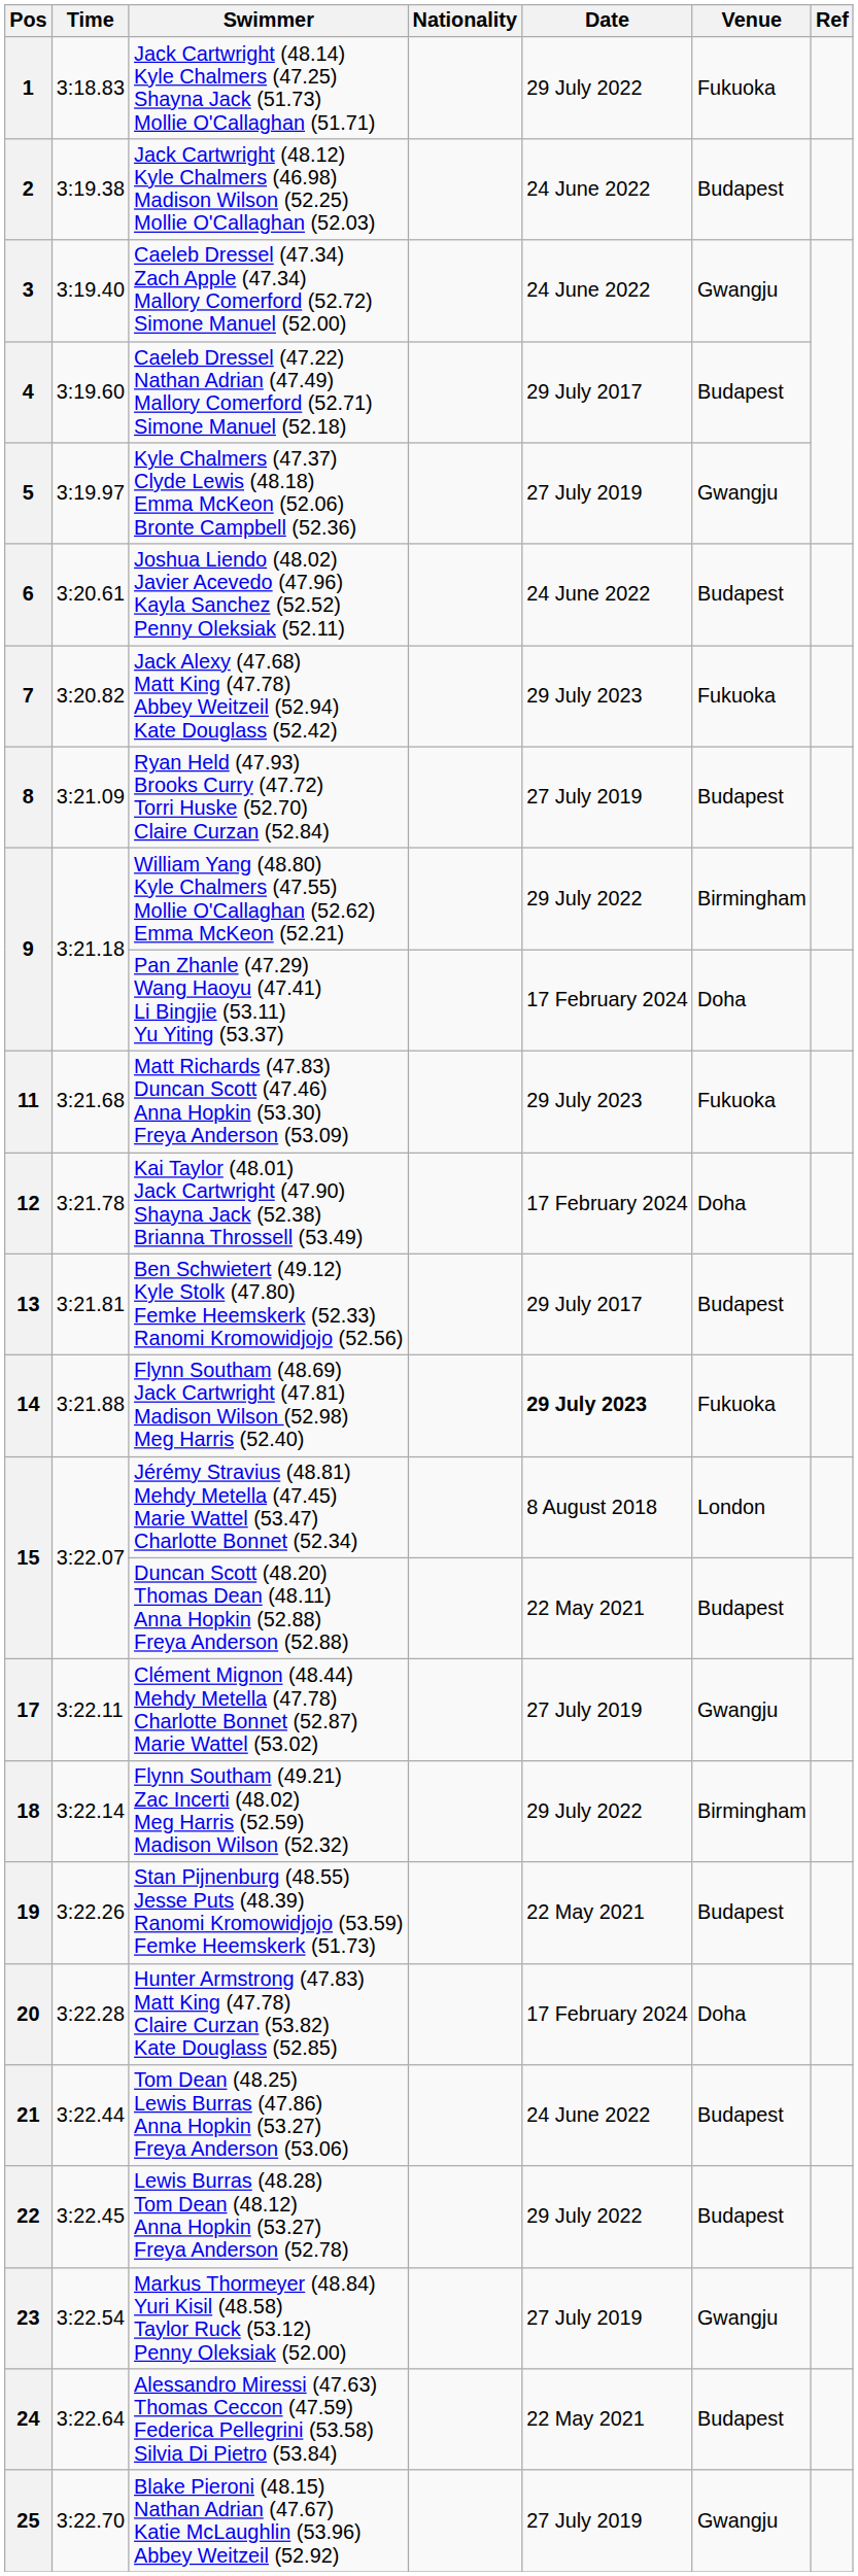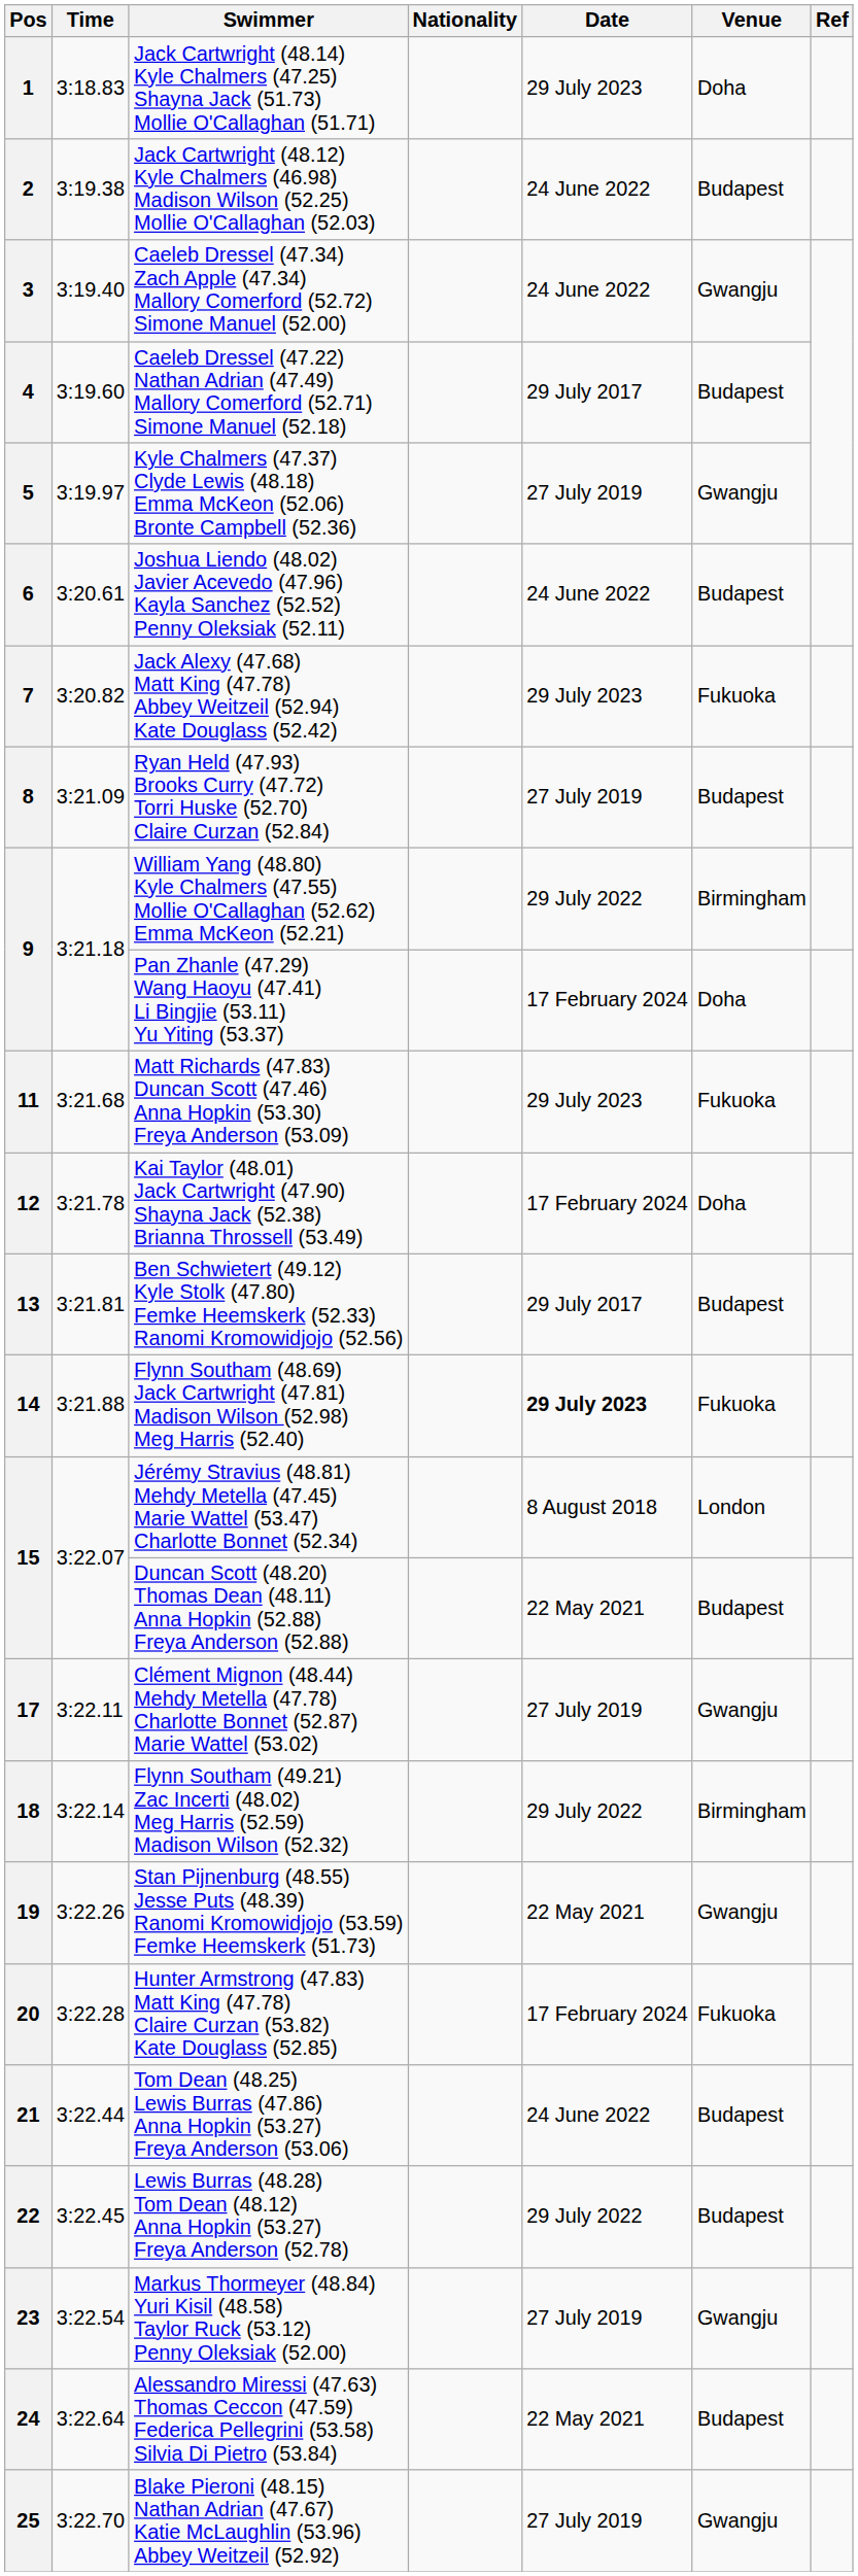 <table class="wikitable">
 <tr>
 <th>Pos</th>
 <th>Time</th>
 <th>Swimmer</th>
 <th>Nationality</th>
 <th>Date</th>
 <th>Venue</th>
 <th>Ref</th>
 </tr>
 <tr>
 <th>1</th>
 <td>3:18.83</td>
 <td><a href='#'>Jack Cartwright</a> (48.14)<br><a href='#'>Kyle Chalmers</a> (47.25)<br><a href='#'>Shayna Jack</a> (51.73)<br><a href='#'>Mollie O'Callaghan</a> (51.71)</td>
 <td></td>
-<td>29 July 2022</td>
-<td>Fukuoka</td>
+<td>29 July 2023</td>
+<td>Doha</td>
 <td></td>
 </tr>
 <tr>
 <th>2</th>
 <td>3:19.38</td>
 <td><a href='#'>Jack Cartwright</a> (48.12)<br><a href='#'>Kyle Chalmers</a> (46.98)<br><a href='#'>Madison Wilson</a> (52.25)<br><a href='#'>Mollie O'Callaghan</a> (52.03)</td>
 <td></td>
 <td>24 June 2022</td>
 <td>Budapest</td>
 <td></td>
 </tr>
 <tr>
 <th>3</th>
 <td>3:19.40</td>
 <td><a href='#'>Caeleb Dressel</a> (47.34)<br><a href='#'>Zach Apple</a> (47.34)<br><a href='#'>Mallory Comerford</a> (52.72)<br><a href='#'>Simone Manuel</a> (52.00)</td>
 <td></td>
 <td>24 June 2022</td>
 <td>Gwangju</td>
 </tr>
 <tr>
 <th>4</th>
 <td>3:19.60</td>
 <td><a href='#'>Caeleb Dressel</a> (47.22)<br><a href='#'>Nathan Adrian</a> (47.49)<br><a href='#'>Mallory Comerford</a> (52.71)<br><a href='#'>Simone Manuel</a> (52.18)</td>
 <td></td>
 <td>29 July 2017</td>
 <td>Budapest</td>
 </tr>
 <tr>
 <th>5</th>
 <td>3:19.97</td>
 <td><a href='#'>Kyle Chalmers</a> (47.37)<br><a href='#'>Clyde Lewis</a> (48.18)<br><a href='#'>Emma McKeon</a> (52.06)<br><a href='#'>Bronte Campbell</a> (52.36)</td>
 <td></td>
 <td>27 July 2019</td>
 <td>Gwangju</td>
 </tr>
 <tr>
 <th>6</th>
 <td>3:20.61</td>
 <td><a href='#'>Joshua Liendo</a> (48.02)<br><a href='#'>Javier Acevedo</a> (47.96)<br><a href='#'>Kayla Sanchez</a> (52.52)<br><a href='#'>Penny Oleksiak</a> (52.11)</td>
 <td></td>
 <td>24 June 2022</td>
 <td>Budapest</td>
 <td></td>
 </tr>
 <tr>
 <th>7</th>
 <td>3:20.82</td>
 <td><a href='#'>Jack Alexy</a> (47.68)<br><a href='#'>Matt King</a> (47.78)<br><a href='#'>Abbey Weitzeil</a> (52.94)<br><a href='#'>Kate Douglass</a> (52.42)</td>
 <td></td>
 <td>29 July 2023</td>
 <td>Fukuoka</td>
 <td></td>
 </tr>
 <tr>
 <th>8</th>
 <td>3:21.09</td>
 <td><a href='#'>Ryan Held</a> (47.93)<br><a href='#'>Brooks Curry</a> (47.72)<br><a href='#'>Torri Huske</a> (52.70)<br><a href='#'>Claire Curzan</a> (52.84)</td>
 <td></td>
 <td>27 July 2019</td>
 <td>Budapest</td>
 <td></td>
 </tr>
 <tr>
 <th rowspan="2">9</th>
 <td rowspan="2">3:21.18</td>
 <td><a href='#'>William Yang</a> (48.80)<br><a href='#'>Kyle Chalmers</a> (47.55)<br><a href='#'>Mollie O'Callaghan</a> (52.62)<br><a href='#'>Emma McKeon</a> (52.21)</td>
 <td></td>
 <td>29 July 2022</td>
 <td>Birmingham</td>
 <td></td>
 </tr>
 <tr>
 <td><a href='#'>Pan Zhanle</a> (47.29)<br><a href='#'>Wang Haoyu</a> (47.41)<br><a href='#'>Li Bingjie</a> (53.11)<br><a href='#'>Yu Yiting</a> (53.37)</td>
 <td></td>
 <td>17 February 2024</td>
 <td>Doha</td>
 <td></td>
 </tr>
 <tr>
 <th>11</th>
 <td>3:21.68</td>
 <td><a href='#'>Matt Richards</a> (47.83)<br><a href='#'>Duncan Scott</a> (47.46)<br><a href='#'>Anna Hopkin</a> (53.30)<br><a href='#'>Freya Anderson</a> (53.09)</td>
 <td></td>
 <td>29 July 2023</td>
 <td>Fukuoka</td>
 <td></td>
 </tr>
 <tr>
 <th>12</th>
 <td>3:21.78</td>
 <td><a href='#'>Kai Taylor</a> (48.01)<br><a href='#'>Jack Cartwright</a> (47.90)<br><a href='#'>Shayna Jack</a> (52.38)<br><a href='#'>Brianna Throssell</a> (53.49)</td>
 <td></td>
 <td>17 February 2024</td>
 <td>Doha</td>
 <td></td>
 </tr>
 <tr>
 <th>13</th>
 <td>3:21.81</td>
 <td><a href='#'>Ben Schwietert</a> (49.12)<br><a href='#'>Kyle Stolk</a> (47.80)<br><a href='#'>Femke Heemskerk</a> (52.33)<br><a href='#'>Ranomi Kromowidjojo</a> (52.56)</td>
 <td></td>
 <td>29 July 2017</td>
 <td>Budapest</td>
 </tr>
 <tr>
 <th>14</th>
 <td>3:21.88</td>
 <td><a href='#'>Flynn Southam</a> (48.69)<br><a href='#'>Jack Cartwright</a> (47.81)<br><a href='#'>Madison Wilson </a> (52.98)<br><a href='#'>Meg Harris</a> (52.40)</td>
 <td></td>
 <td><strong>29 July 2023</strong></td>
 <td>Fukuoka</td>
 <td></td>
 </tr>
 <tr>
 <th rowspan=2>15</th>
 <td rowspan=2>3:22.07</td>
 <td><a href='#'>Jérémy Stravius</a> (48.81)<br><a href='#'>Mehdy Metella</a> (47.45)<br><a href='#'>Marie Wattel</a> (53.47)<br><a href='#'>Charlotte Bonnet</a> (52.34)</td>
 <td></td>
 <td>8 August 2018</td>
 <td>London</td>
 </tr>
 <tr>
 <td><a href='#'>Duncan Scott</a> (48.20)<br><a href='#'>Thomas Dean</a> (48.11)<br><a href='#'>Anna Hopkin</a> (52.88)<br><a href='#'>Freya Anderson</a> (52.88)</td>
 <td></td>
 <td>22 May 2021</td>
 <td>Budapest</td>
 <td></td>
 </tr>
 <tr>
 <th>17</th>
 <td>3:22.11</td>
 <td><a href='#'>Clément Mignon</a> (48.44)<br><a href='#'>Mehdy Metella</a> (47.78)<br><a href='#'>Charlotte Bonnet</a> (52.87)<br><a href='#'>Marie Wattel</a> (53.02)</td>
 <td></td>
 <td>27 July 2019</td>
 <td>Gwangju</td>
 </tr>
 <tr>
 <th>18</th>
 <td>3:22.14</td>
 <td><a href='#'>Flynn Southam</a> (49.21)<br><a href='#'>Zac Incerti</a> (48.02)<br><a href='#'>Meg Harris</a> (52.59)<br><a href='#'>Madison Wilson</a> (52.32)</td>
 <td></td>
 <td>29 July 2022</td>
 <td>Birmingham</td>
 <td></td>
 </tr>
 <tr>
 <th>19</th>
 <td>3:22.26</td>
 <td><a href='#'>Stan Pijnenburg</a> (48.55)<br><a href='#'>Jesse Puts</a> (48.39)<br><a href='#'>Ranomi Kromowidjojo</a> (53.59)<br><a href='#'>Femke Heemskerk</a> (51.73)</td>
 <td></td>
 <td>22 May 2021</td>
-<td>Budapest</td>
+<td>Gwangju</td>
 </tr>
 <tr>
 <th>20</th>
 <td>3:22.28</td>
 <td><a href='#'>Hunter Armstrong</a> (47.83)<br><a href='#'>Matt King</a> (47.78)<br><a href='#'>Claire Curzan</a> (53.82)<br><a href='#'>Kate Douglass</a> (52.85)</td>
 <td></td>
 <td>17 February 2024</td>
-<td>Doha</td>
+<td>Fukuoka</td>
 <td></td>
 </tr>
 <tr>
 <th>21</th>
 <td>3:22.44</td>
 <td><a href='#'>Tom Dean</a> (48.25)<br><a href='#'>Lewis Burras</a> (47.86)<br><a href='#'>Anna Hopkin</a> (53.27)<br><a href='#'>Freya Anderson</a> (53.06)</td>
 <td></td>
 <td>24 June 2022</td>
 <td>Budapest</td>
 <td></td>
 </tr>
 <tr>
 <th>22</th>
 <td>3:22.45</td>
 <td><a href='#'>Lewis Burras</a> (48.28)<br><a href='#'>Tom Dean</a> (48.12)<br><a href='#'>Anna Hopkin</a> (53.27)<br><a href='#'>Freya Anderson</a> (52.78)</td>
 <td></td>
 <td>29 July 2022</td>
 <td>Budapest</td>
 <td></td>
 </tr>
 <tr>
 <th>23</th>
 <td>3:22.54</td>
 <td><a href='#'>Markus Thormeyer</a> (48.84)<br><a href='#'>Yuri Kisil</a> (48.58)<br><a href='#'>Taylor Ruck</a> (53.12)<br><a href='#'>Penny Oleksiak</a> (52.00)</td>
 <td></td>
 <td>27 July 2019</td>
 <td>Gwangju</td>
 </tr>
 <tr>
 <th>24</th>
 <td>3:22.64</td>
 <td><a href='#'>Alessandro Miressi</a> (47.63)<br><a href='#'>Thomas Ceccon</a> (47.59)<br><a href='#'>Federica Pellegrini</a> (53.58)<br><a href='#'>Silvia Di Pietro</a> (53.84)</td>
 <td></td>
 <td>22 May 2021</td>
 <td>Budapest</td>
 <td></td>
 </tr>
 <tr>
 <th>25</th>
 <td>3:22.70</td>
 <td><a href='#'>Blake Pieroni</a> (48.15)<br><a href='#'>Nathan Adrian</a> (47.67)<br><a href='#'>Katie McLaughlin</a> (53.96)<br><a href='#'>Abbey Weitzeil</a> (52.92)</td>
 <td></td>
 <td>27 July 2019</td>
 <td>Gwangju</td>
 </tr>
 </table>
